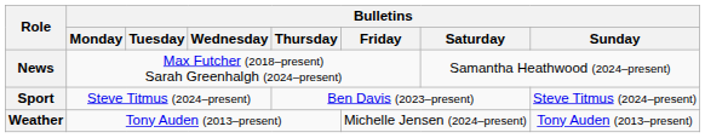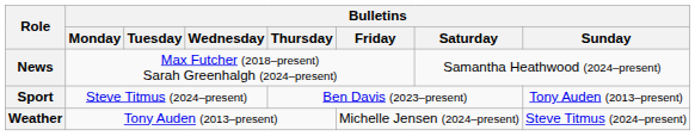 <table class="wikitable plainrowheaders" style="text-align:center;">
 <tr>
 <th rowspan="2" scope="col">Role</th>
 <th colspan="7" scope="col">Bulletins</th>
 </tr>
 <tr>
 <th scope="col">Monday</th>
 <th scope="col">Tuesday</th>
 <th scope="col">Wednesday</th>
 <th scope="col">Thursday</th>
 <th scope="col">Friday</th>
 <th scope="col">Saturday</th>
 <th scope="col">Sunday</th>
 </tr>
 <tr>
 <th scope="col">News</th>
 <td colspan="5"><a href='#'>Max Futcher</a> <small>(2018–present)</small><br>Sarah Greenhalgh <small>(2024–present)</small></td>
 <td colspan="2">Samantha Heathwood <small>(2024–present)</small></td>
 </tr>
 <tr>
 <th scope="col">Sport</th>
 <td colspan="3"><a href='#'>Steve Titmus</a> <small>(2024–present)</small></td>
 <td colspan="3"><a href='#'>Ben Davis</a> <small>(2023–present)</small></td>
-<td><a href='#'>Steve Titmus</a> <small>(2024–present)</small></td>
+<td><a href='#'>Tony Auden</a> <small>(2013–present)</small></td>
 </tr>
 <tr>
 <th scope="col">Weather</th>
 <td colspan="4"><a href='#'>Tony Auden</a> <small>(2013–present)</small></td>
 <td colspan="2">Michelle Jensen <small>(2024–present)</small></td>
-<td><a href='#'>Tony Auden</a> <small>(2013–present)</small></td>
+<td><a href='#'>Steve Titmus</a> <small>(2024–present)</small></td>
 </tr>
 </table>
